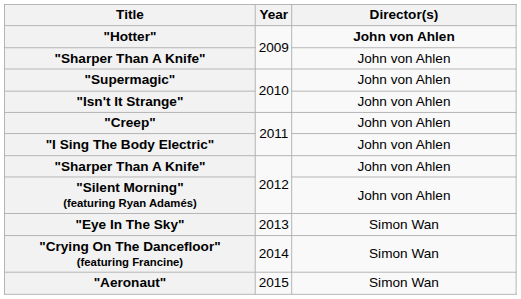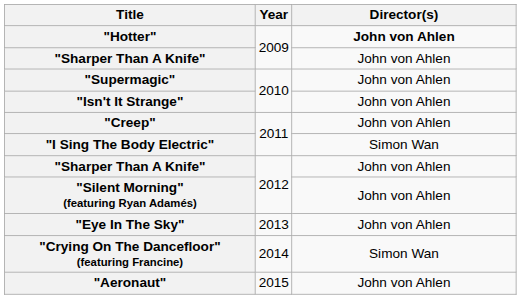 <table class="wikitable plainrowheaders" style="text-align:center;">
 <tr>
 <th scope="col" style="width:18em;">Title</th>
 <th scope="col">Year</th>
 <th scope="col" style="width:16em;">Director(s)</th>
 </tr>
 <tr>
 <th scope="row">"Hotter"</th>
 <td rowspan="2">2009</td>
 <td><strong>John von Ahlen</strong></td>
 </tr>
 <tr>
 <th scope="row">"Sharper Than A Knife"</th>
 <td>John von Ahlen</td>
 </tr>
 <tr>
 <th scope="row">"Supermagic"</th>
 <td rowspan="2">2010</td>
 <td>John von Ahlen</td>
 </tr>
 <tr>
 <th scope="row">"Isn't It Strange"</th>
 <td>John von Ahlen</td>
 </tr>
 <tr>
 <th scope="row">"Creep"</th>
 <td rowspan="2">2011</td>
 <td>John von Ahlen</td>
 </tr>
 <tr>
 <th scope="row">"I Sing The Body Electric"</th>
-<td>John von Ahlen</td>
+<td>Simon Wan</td>
 </tr>
 <tr>
 <th scope="row">"Sharper Than A Knife"</th>
 <td rowspan="2">2012</td>
 <td>John von Ahlen</td>
 </tr>
 <tr>
 <th scope="row">"Silent Morning"<br><small>(featuring Ryan Adamés)</small></th>
 <td>John von Ahlen</td>
 </tr>
 <tr>
 <th scope="row">"Eye In The Sky"</th>
 <td>2013</td>
-<td>Simon Wan</td>
+<td>John von Ahlen</td>
 </tr>
 <tr>
 <th scope="row">"Crying On The Dancefloor"<br><small>(featuring Francine)</small></th>
 <td>2014</td>
 <td>Simon Wan</td>
 </tr>
 <tr>
 <th scope="row">"Aeronaut"</th>
 <td>2015</td>
-<td>Simon Wan</td>
+<td>John von Ahlen</td>
 </tr>
 </table>
